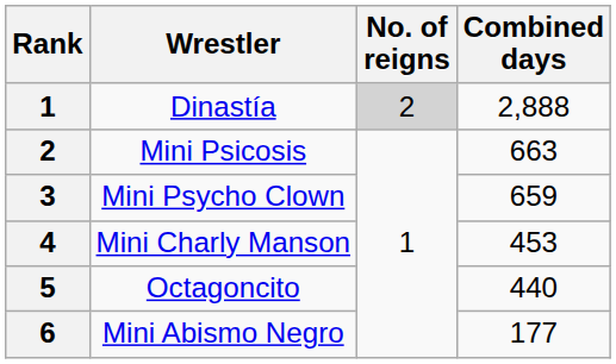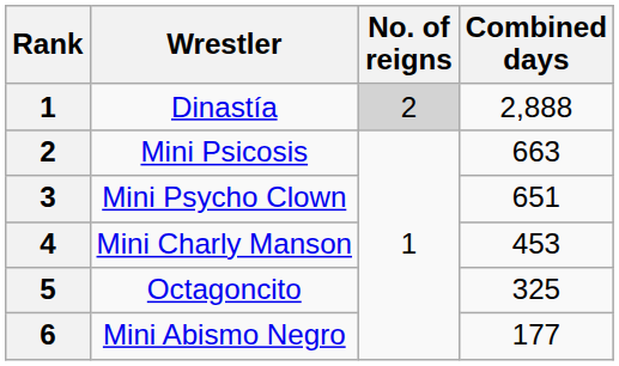 <table class="wikitable sortable" style="text-align:center;">
 <tr>
 <th>Rank</th>
 <th>Wrestler</th>
 <th>No. of<br>reigns</th>
 <th>Combined<br>days</th>
 </tr>
 <tr>
 <th>1</th>
 <td><a href='#'>Dinastía</a></td>
 <td style="background: lightgrey;">2</td>
 <td>2,888</td>
 </tr>
 <tr>
 <th>2</th>
 <td><a href='#'>Mini Psicosis</a></td>
 <td rowspan=5>1</td>
 <td>663</td>
 </tr>
 <tr>
 <th>3</th>
 <td><a href='#'>Mini Psycho Clown</a></td>
-<td>659</td>
+<td>651</td>
 </tr>
 <tr>
 <th>4</th>
 <td><a href='#'>Mini Charly Manson</a></td>
 <td>453</td>
 </tr>
 <tr>
 <th>5</th>
 <td><a href='#'>Octagoncito</a></td>
-<td>440</td>
+<td>325</td>
 </tr>
 <tr>
 <th>6</th>
 <td><a href='#'>Mini Abismo Negro</a></td>
 <td>177</td>
 </tr>
 </table>
